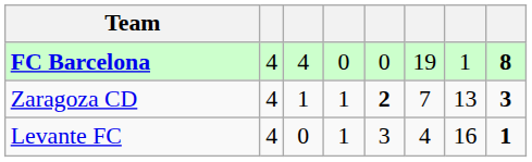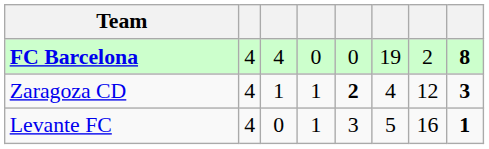 <table class="wikitable" style="text-align: center;">
 <tr>
 <th width=165>Team</th>
 <th wiBAN=20></th>
 <th width=20></th>
 <th width=20></th>
 <th width=20></th>
 <th width=20></th>
 <th width=20></th>
 <th width=20></th>
 </tr>
 <tr bgcolor="#CCFFCC">
 <td align=left><strong><a href='#'>FC Barcelona</a></strong></td>
 <td>4</td>
 <td>4</td>
 <td>0</td>
 <td>0</td>
 <td>19</td>
-<td>1</td>
+<td>2</td>
 <td><strong>8</strong></td>
 </tr>
 <tr>
 <td align=left><a href='#'>Zaragoza CD</a></td>
 <td>4</td>
 <td>1</td>
 <td>1</td>
 <td><strong>2</strong></td>
-<td>7</td>
-<td>13</td>
+<td>4</td>
+<td>12</td>
 <td><strong>3</strong></td>
 </tr>
 <tr>
 <td align=left><a href='#'>Levante FC</a></td>
 <td>4</td>
 <td>0</td>
 <td>1</td>
 <td>3</td>
-<td>4</td>
+<td>5</td>
 <td>16</td>
 <td><strong>1</strong></td>
 </tr>
 </table>
